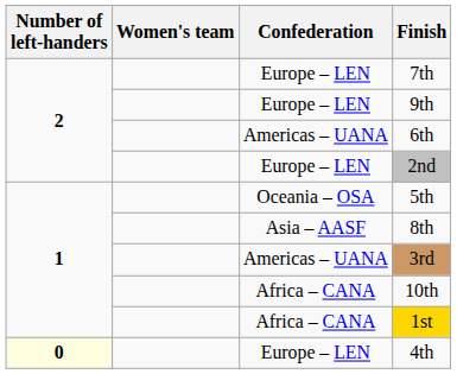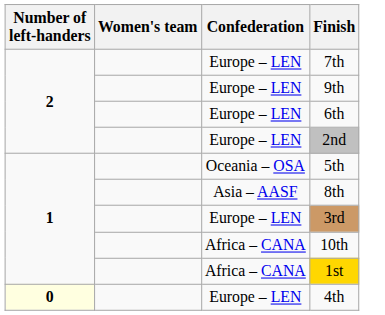 <table class="wikitable sortable" style="text-align: center; font-size: 95%; margin-left: 1em;">
 <tr>
 <th>Number of<br>left-handers</th>
 <th>Women's team</th>
 <th>Confederation</th>
 <th>Finish</th>
 </tr>
 <tr>
 <td rowspan="4"><strong>2</strong></td>
 <td style="text-align: left;"></td>
 <td>Europe – <a href='#'>LEN</a></td>
 <td>7th</td>
 </tr>
 <tr>
 <td style="text-align: left;"></td>
 <td>Europe – <a href='#'>LEN</a></td>
 <td>9th</td>
 </tr>
 <tr>
 <td style="text-align: left;"></td>
-<td>Americas – <a href='#'>UANA</a></td>
+<td>Europe – <a href='#'>LEN</a></td>
 <td>6th</td>
 </tr>
 <tr>
 <td style="text-align: left;"></td>
 <td>Europe – <a href='#'>LEN</a></td>
 <td style="background-color: silver;">2nd</td>
 </tr>
 <tr>
 <td rowspan="5"><strong>1</strong></td>
 <td style="text-align: left;"></td>
 <td>Oceania – <a href='#'>OSA</a></td>
 <td>5th</td>
 </tr>
 <tr>
 <td style="text-align: left;"></td>
 <td>Asia – <a href='#'>AASF</a></td>
 <td>8th</td>
 </tr>
 <tr>
 <td style="text-align: left;"></td>
-<td>Americas – <a href='#'>UANA</a></td>
+<td>Europe – <a href='#'>LEN</a></td>
 <td style="background-color: #cc9966;">3rd</td>
 </tr>
 <tr>
 <td style="text-align: left;"></td>
 <td>Africa – <a href='#'>CANA</a></td>
 <td>10th</td>
 </tr>
 <tr>
 <td style="text-align: left;"></td>
 <td>Africa – <a href='#'>CANA</a></td>
 <td style="background-color: gold;">1st</td>
 </tr>
 <tr>
 <td style="background: lightyellow;"><strong>0</strong></td>
 <td style="text-align: left;"></td>
 <td>Europe – <a href='#'>LEN</a></td>
 <td>4th</td>
 </tr>
 </table>
